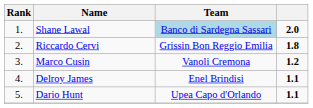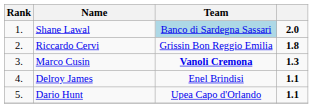 <table class="wikitable" style="text-align: center;">
 <tr>
 <th>Rank</th>
 <th width=180>Name</th>
 <th width=180>Team</th>
 <th width=40></th>
 </tr>
 <tr>
 <td>1.</td>
 <td align="left"> <a href='#'>Shane Lawal</a></td>
 <td style="background: lightblue;"><a href='#'>Banco di Sardegna Sassari</a></td>
 <td><strong>2.0</strong></td>
 </tr>
 <tr>
 <td>2.</td>
 <td align="left"> <a href='#'>Riccardo Cervi</a></td>
 <td><a href='#'>Grissin Bon Reggio Emilia</a></td>
 <td><strong>1.8</strong></td>
 </tr>
 <tr>
 <td>3.</td>
 <td align="left"> <a href='#'>Marco Cusin</a></td>
-<td><a href='#'>Vanoli Cremona</a></td>
-<td><strong>1.2</strong></td>
+<td><strong><a href='#'>Vanoli Cremona</a></strong></td>
+<td><strong>1.3</strong></td>
 </tr>
 <tr>
 <td>4.</td>
 <td align="left"> <a href='#'>Delroy James</a></td>
 <td><a href='#'>Enel Brindisi</a></td>
 <td><strong>1.1</strong></td>
 </tr>
 <tr>
 <td>5.</td>
 <td align="left"> <a href='#'>Dario Hunt</a></td>
 <td><a href='#'>Upea Capo d'Orlando</a></td>
 <td><strong>1.1</strong></td>
 </tr>
 <tr>
 </tr>
 </table>
